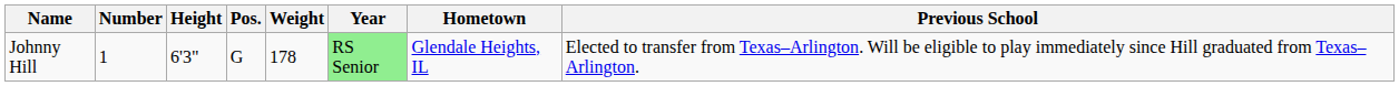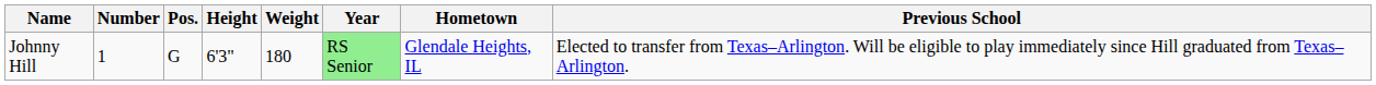 <table class="wikitable sortable" border="1">
 <tr>
 <th>Name</th>
 <th>Number</th>
+<th>Pos.</th>
 <th>Height</th>
-<th>Pos.</th>
 <th>Weight</th>
 <th>Year</th>
 <th>Hometown</th>
 <th class="unsortable">Previous School</th>
 </tr>
 <tr>
 <td>Johnny Hill</td>
 <td>1</td>
+<td>G</td>
 <td>6'3"</td>
-<td>G</td>
-<td>178</td>
+<td>180</td>
 <td style="background: lightgreen;">RS Senior</td>
 <td><a href='#'>Glendale Heights, IL</a></td>
 <td>Elected to transfer from <a href='#'>Texas–Arlington</a>. Will be eligible to play immediately since Hill graduated from <a href='#'>Texas–Arlington</a>.</td>
 </tr>
 </table>
